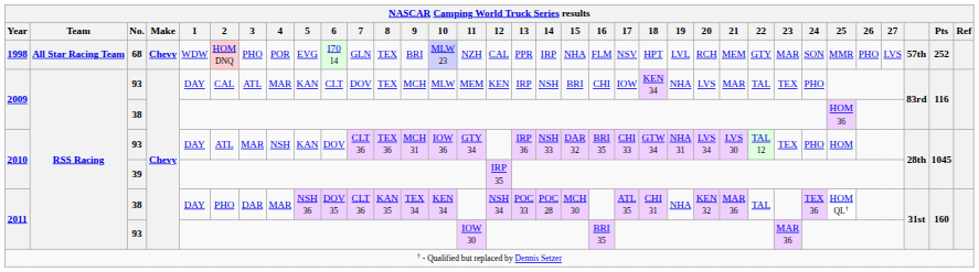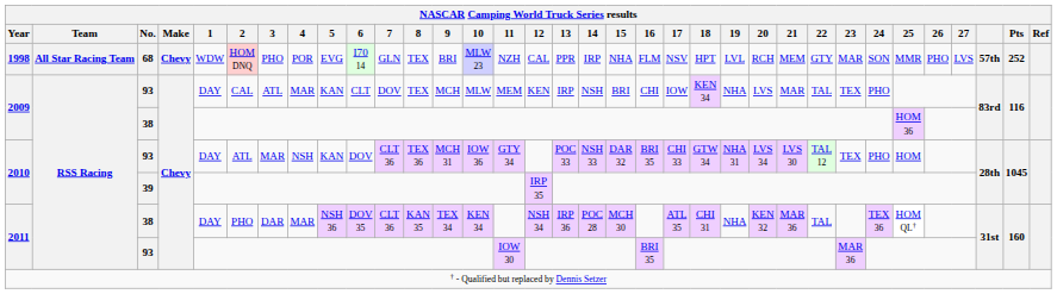 <table class="wikitable" style="text-align:center; font-size:75%">
 <tr>
 <th colspan=45><a href='#'>NASCAR</a> <a href='#'>Camping World Truck Series</a> results</th>
 </tr>
 <tr>
 <th>Year</th>
 <th>Team</th>
 <th>No.</th>
 <th>Make</th>
 <th>1</th>
 <th>2</th>
 <th>3</th>
 <th>4</th>
 <th>5</th>
 <th>6</th>
 <th>7</th>
 <th>8</th>
 <th>9</th>
 <th>10</th>
 <th>11</th>
 <th>12</th>
 <th>13</th>
 <th>14</th>
 <th>15</th>
 <th>16</th>
 <th>17</th>
 <th>18</th>
 <th>19</th>
 <th>20</th>
 <th>21</th>
 <th>22</th>
 <th>23</th>
 <th>24</th>
 <th>25</th>
 <th>26</th>
 <th>27</th>
 <th></th>
 <th>Pts</th>
 <th>Ref</th>
 </tr>
 <tr>
 <th><a href='#'>1998</a></th>
 <th><a href='#'>All Star Racing Team</a></th>
 <th>68</th>
 <th><a href='#'>Chevy</a></th>
 <td><a href='#'>WDW</a></td>
 <td style="background:#FFCFCF;"><a href='#'>HOM</a><br><small>DNQ</small></td>
 <td><a href='#'>PHO</a></td>
 <td><a href='#'>POR</a></td>
 <td><a href='#'>EVG</a></td>
 <td style="background:#DFFFDF;"><a href='#'>I70</a><br><small>14</small></td>
 <td><a href='#'>GLN</a></td>
 <td><a href='#'>TEX</a></td>
 <td><a href='#'>BRI</a></td>
 <td style="background:#CFCFFF;"><a href='#'>MLW</a><br><small>23</small></td>
 <td><a href='#'>NZH</a></td>
 <td><a href='#'>CAL</a></td>
 <td><a href='#'>PPR</a></td>
 <td><a href='#'>IRP</a></td>
 <td><a href='#'>NHA</a></td>
 <td><a href='#'>FLM</a></td>
 <td><a href='#'>NSV</a></td>
 <td><a href='#'>HPT</a></td>
 <td><a href='#'>LVL</a></td>
 <td><a href='#'>RCH</a></td>
 <td><a href='#'>MEM</a></td>
 <td><a href='#'>GTY</a></td>
 <td><a href='#'>MAR</a></td>
 <td><a href='#'>SON</a></td>
 <td><a href='#'>MMR</a></td>
 <td><a href='#'>PHO</a></td>
 <td><a href='#'>LVS</a></td>
 <th>57th</th>
 <th>252</th>
 <th></th>
 </tr>
 <tr>
 <th rowspan=2><a href='#'>2009</a></th>
 <th rowspan=6><a href='#'>RSS Racing</a></th>
 <th>93</th>
 <th rowspan=6><a href='#'>Chevy</a></th>
 <td><a href='#'>DAY</a></td>
 <td><a href='#'>CAL</a></td>
 <td><a href='#'>ATL</a></td>
 <td><a href='#'>MAR</a></td>
 <td><a href='#'>KAN</a></td>
 <td><a href='#'>CLT</a></td>
 <td><a href='#'>DOV</a></td>
 <td><a href='#'>TEX</a></td>
 <td><a href='#'>MCH</a></td>
 <td><a href='#'>MLW</a></td>
 <td><a href='#'>MEM</a></td>
 <td><a href='#'>KEN</a></td>
 <td><a href='#'>IRP</a></td>
 <td><a href='#'>NSH</a></td>
 <td><a href='#'>BRI</a></td>
 <td><a href='#'>CHI</a></td>
 <td><a href='#'>IOW</a></td>
 <td style="background:#EFCFFF;"><a href='#'>KEN</a><br><small>34</small></td>
 <td><a href='#'>NHA</a></td>
 <td><a href='#'>LVS</a></td>
 <td><a href='#'>MAR</a></td>
 <td><a href='#'>TAL</a></td>
 <td><a href='#'>TEX</a></td>
 <td><a href='#'>PHO</a></td>
 <td colspan=3></td>
 <th rowspan=2>83rd</th>
 <th rowspan=2>116</th>
 <th rowspan=2></th>
 </tr>
 <tr>
 <th>38</th>
 <td colspan=24></td>
 <td style="background:#EFCFFF;"><a href='#'>HOM</a><br><small>36</small></td>
 <td colspan=2></td>
 </tr>
 <tr>
 <th rowspan=2><a href='#'>2010</a></th>
 <th>93</th>
 <td><a href='#'>DAY</a></td>
 <td><a href='#'>ATL</a></td>
 <td><a href='#'>MAR</a></td>
 <td><a href='#'>NSH</a></td>
 <td><a href='#'>KAN</a></td>
 <td><a href='#'>DOV</a></td>
 <td style="background:#EFCFFF;"><a href='#'>CLT</a><br><small>36</small></td>
 <td style="background:#EFCFFF;"><a href='#'>TEX</a><br><small>36</small></td>
 <td style="background:#EFCFFF;"><a href='#'>MCH</a><br><small>31</small></td>
 <td style="background:#EFCFFF;"><a href='#'>IOW</a><br><small>36</small></td>
 <td style="background:#EFCFFF;"><a href='#'>GTY</a><br><small>34</small></td>
 <td></td>
-<td style="background:#EFCFFF;"><a href='#'>IRP</a><br><small>36</small></td>
+<td style="background:#EFCFFF;"><a href='#'>POC</a><br><small>33</small></td>
 <td style="background:#EFCFFF;"><a href='#'>NSH</a><br><small>33</small></td>
 <td style="background:#EFCFFF;"><a href='#'>DAR</a><br><small>32</small></td>
 <td style="background:#EFCFFF;"><a href='#'>BRI</a><br><small>35</small></td>
 <td style="background:#EFCFFF;"><a href='#'>CHI</a><br><small>33</small></td>
 <td style="background:#EFCFFF;"><a href='#'>GTW</a><br><small>34</small></td>
 <td style="background:#EFCFFF;"><a href='#'>NHA</a><br><small>31</small></td>
 <td style="background:#EFCFFF;"><a href='#'>LVS</a><br><small>34</small></td>
 <td style="background:#EFCFFF;"><a href='#'>LVS</a><br><small>30</small></td>
 <td style="background:#DFFFDF;"><a href='#'>TAL</a><br><small>12</small></td>
 <td><a href='#'>TEX</a></td>
 <td><a href='#'>PHO</a></td>
 <td><a href='#'>HOM</a></td>
 <td colspan=2></td>
 <th rowspan=2>28th</th>
 <th rowspan=2>1045</th>
 <th rowspan=2></th>
 </tr>
 <tr>
 <th>39</th>
 <td colspan=11></td>
 <td style="background:#EFCFFF;"><a href='#'>IRP</a><br><small>35</small></td>
 <td colspan=15></td>
 </tr>
 <tr>
 <th rowspan=2><a href='#'>2011</a></th>
 <th>38</th>
 <td><a href='#'>DAY</a></td>
 <td><a href='#'>PHO</a></td>
 <td><a href='#'>DAR</a></td>
 <td><a href='#'>MAR</a></td>
 <td style="background:#EFCFFF;"><a href='#'>NSH</a><br><small>36</small></td>
 <td style="background:#EFCFFF;"><a href='#'>DOV</a><br><small>35</small></td>
 <td style="background:#EFCFFF;"><a href='#'>CLT</a><br><small>36</small></td>
 <td style="background:#EFCFFF;"><a href='#'>KAN</a><br><small>35</small></td>
 <td style="background:#EFCFFF;"><a href='#'>TEX</a><br><small>34</small></td>
 <td style="background:#EFCFFF;"><a href='#'>KEN</a><br><small>34</small></td>
 <td></td>
 <td style="background:#EFCFFF;"><a href='#'>NSH</a><br><small>34</small></td>
-<td style="background:#EFCFFF;"><a href='#'>POC</a><br><small>33</small></td>
+<td style="background:#EFCFFF;"><a href='#'>IRP</a><br><small>36</small></td>
 <td style="background:#EFCFFF;"><a href='#'>POC</a><br><small>28</small></td>
 <td style="background:#EFCFFF;"><a href='#'>MCH</a><br><small>30</small></td>
 <td></td>
 <td style="background:#EFCFFF;"><a href='#'>ATL</a><br><small>35</small></td>
 <td style="background:#EFCFFF;"><a href='#'>CHI</a><br><small>31</small></td>
 <td><a href='#'>NHA</a></td>
 <td style="background:#EFCFFF;"><a href='#'>KEN</a><br><small>32</small></td>
 <td style="background:#EFCFFF;"><a href='#'>MAR</a><br><small>36</small></td>
 <td><a href='#'>TAL</a></td>
 <td></td>
 <td style="background:#EFCFFF;"><a href='#'>TEX</a><br><small>36</small></td>
 <td style="background:#FFFFFF;"><a href='#'>HOM</a><br><small>QL<sup>†</sup></small></td>
 <td colspan=2></td>
 <th rowspan=2>31st</th>
 <th rowspan=2>160</th>
 <th rowspan=2></th>
 </tr>
 <tr>
 <th>93</th>
 <td colspan=10></td>
 <td style="background:#EFCFFF;"><a href='#'>IOW</a><br><small>30</small></td>
 <td colspan=4></td>
 <td style="background:#EFCFFF;"><a href='#'>BRI</a><br><small>35</small></td>
 <td colspan=6></td>
 <td style="background:#EFCFFF;"><a href='#'>MAR</a><br><small>36</small></td>
 <td colspan=4></td>
 </tr>
 <tr>
 <td colspan=34><small><sup>†</sup> - Qualified but replaced by <a href='#'>Dennis Setzer</a></small></td>
 </tr>
 </table>
